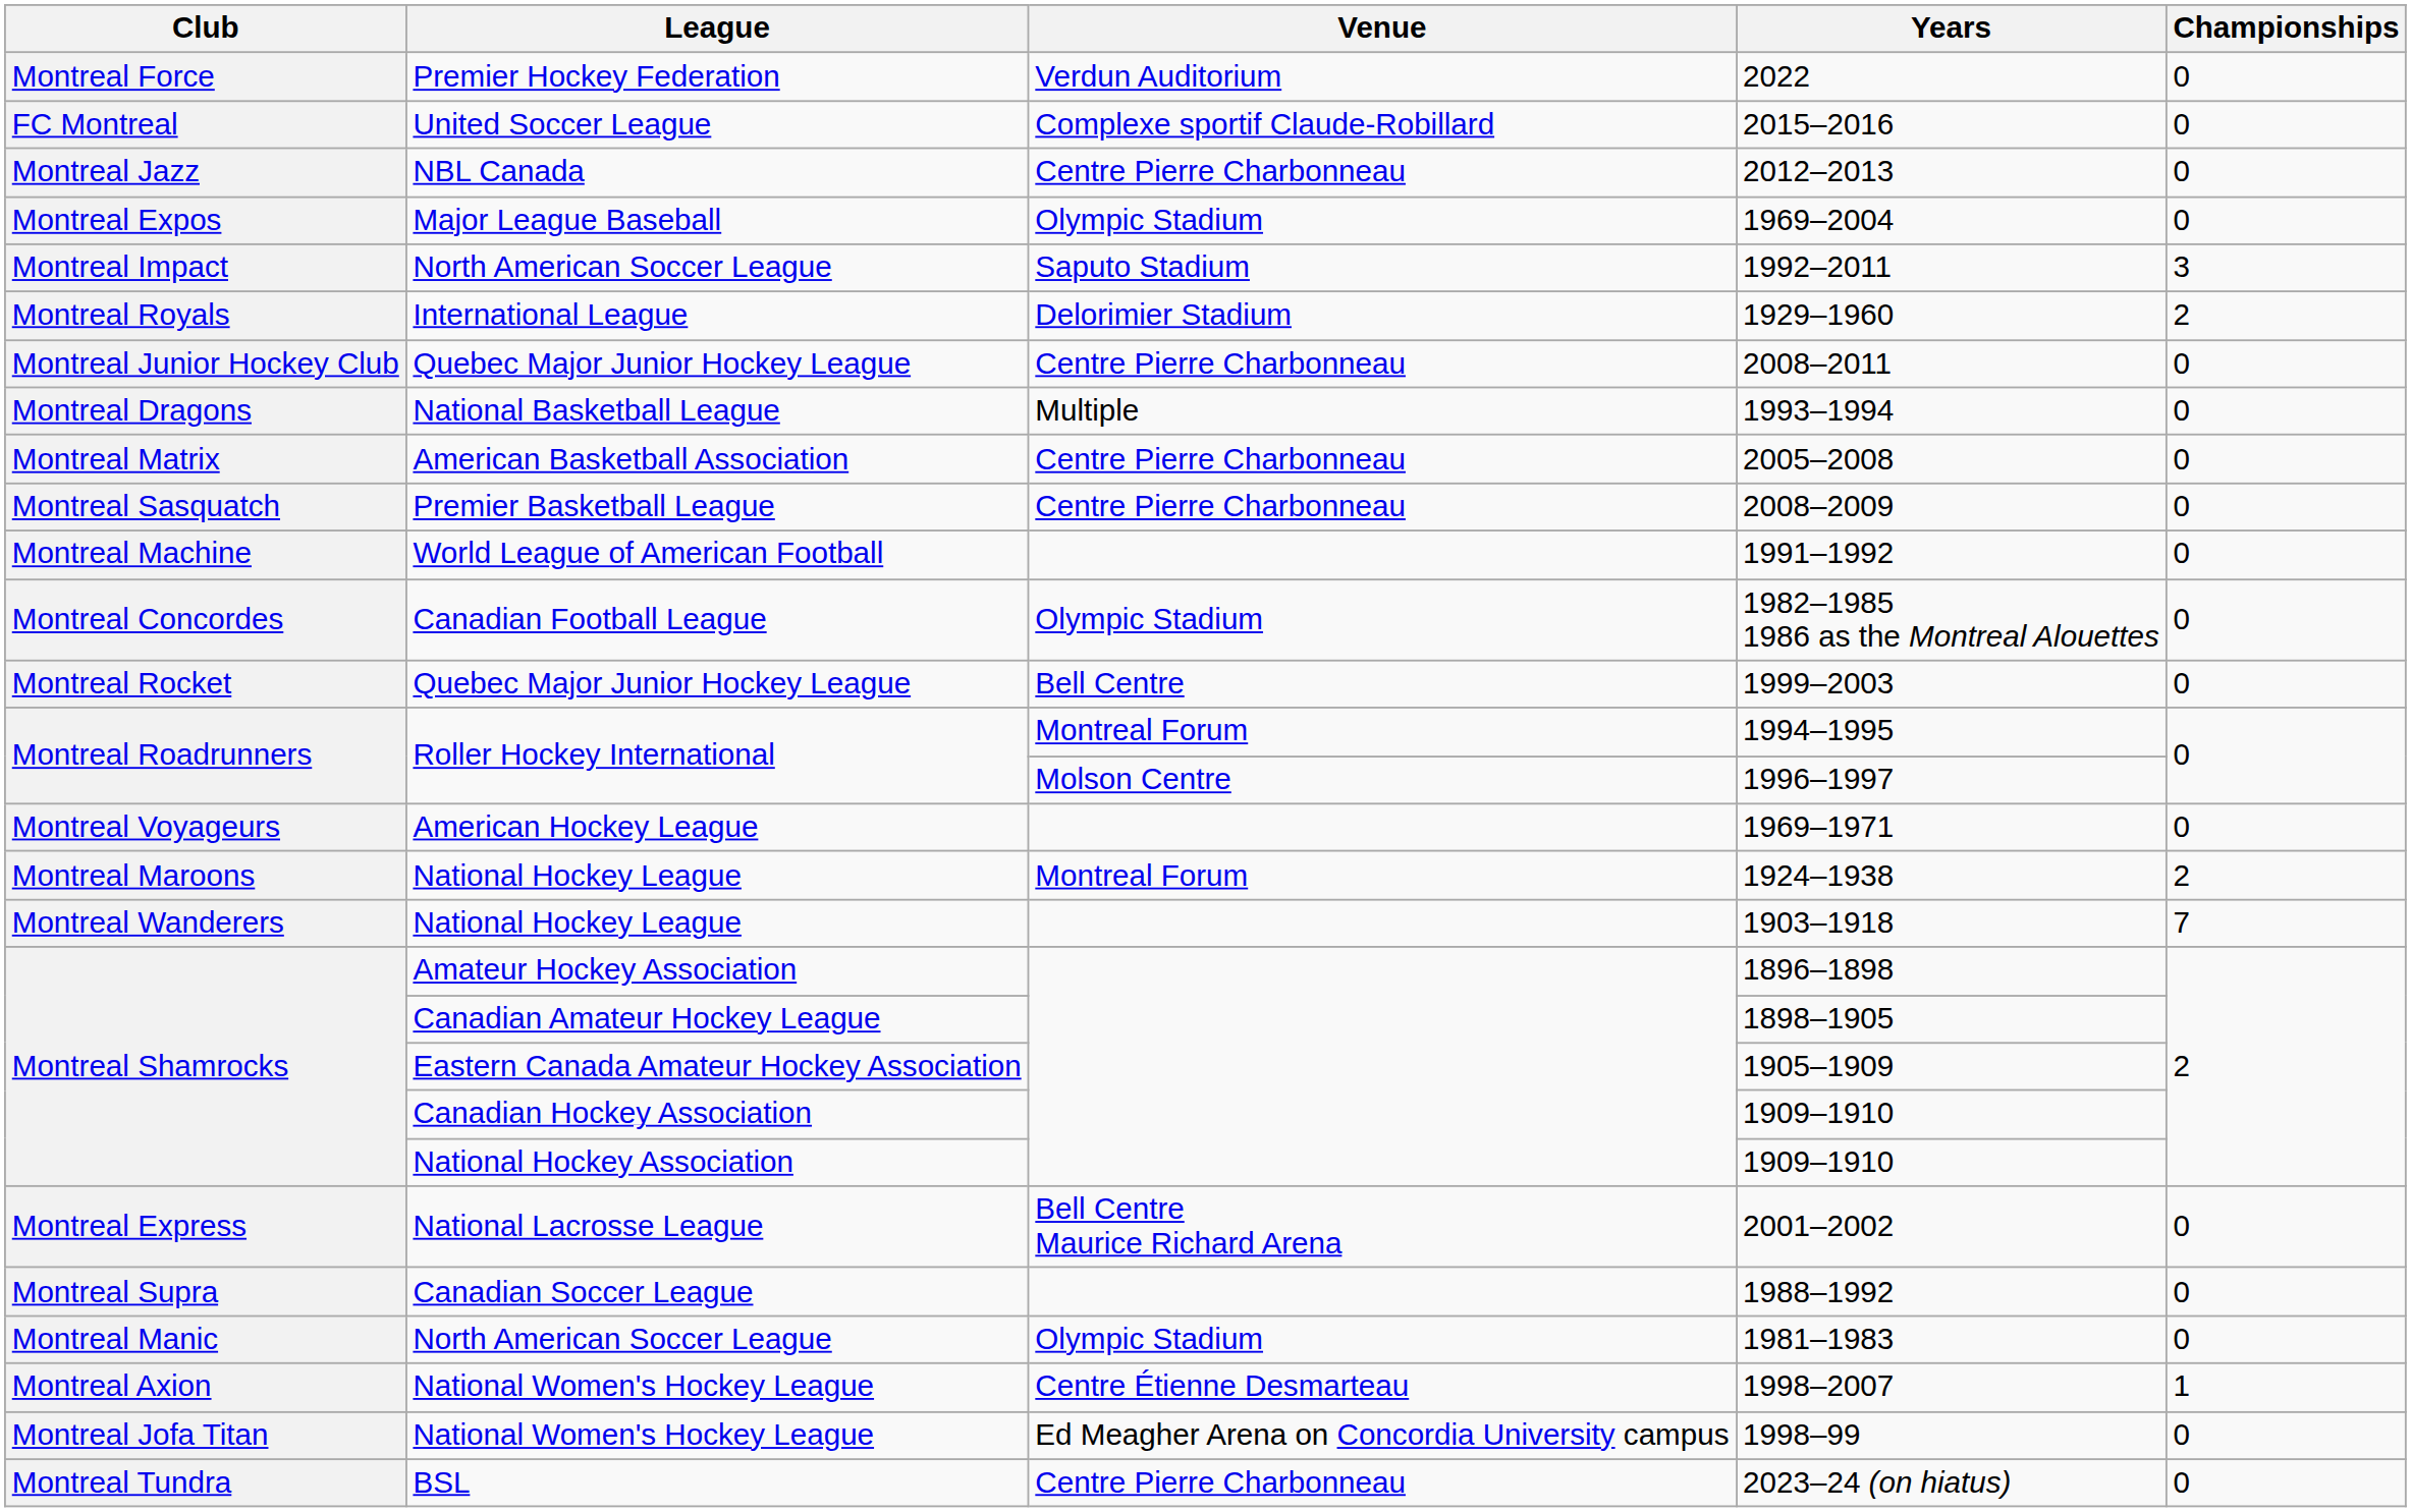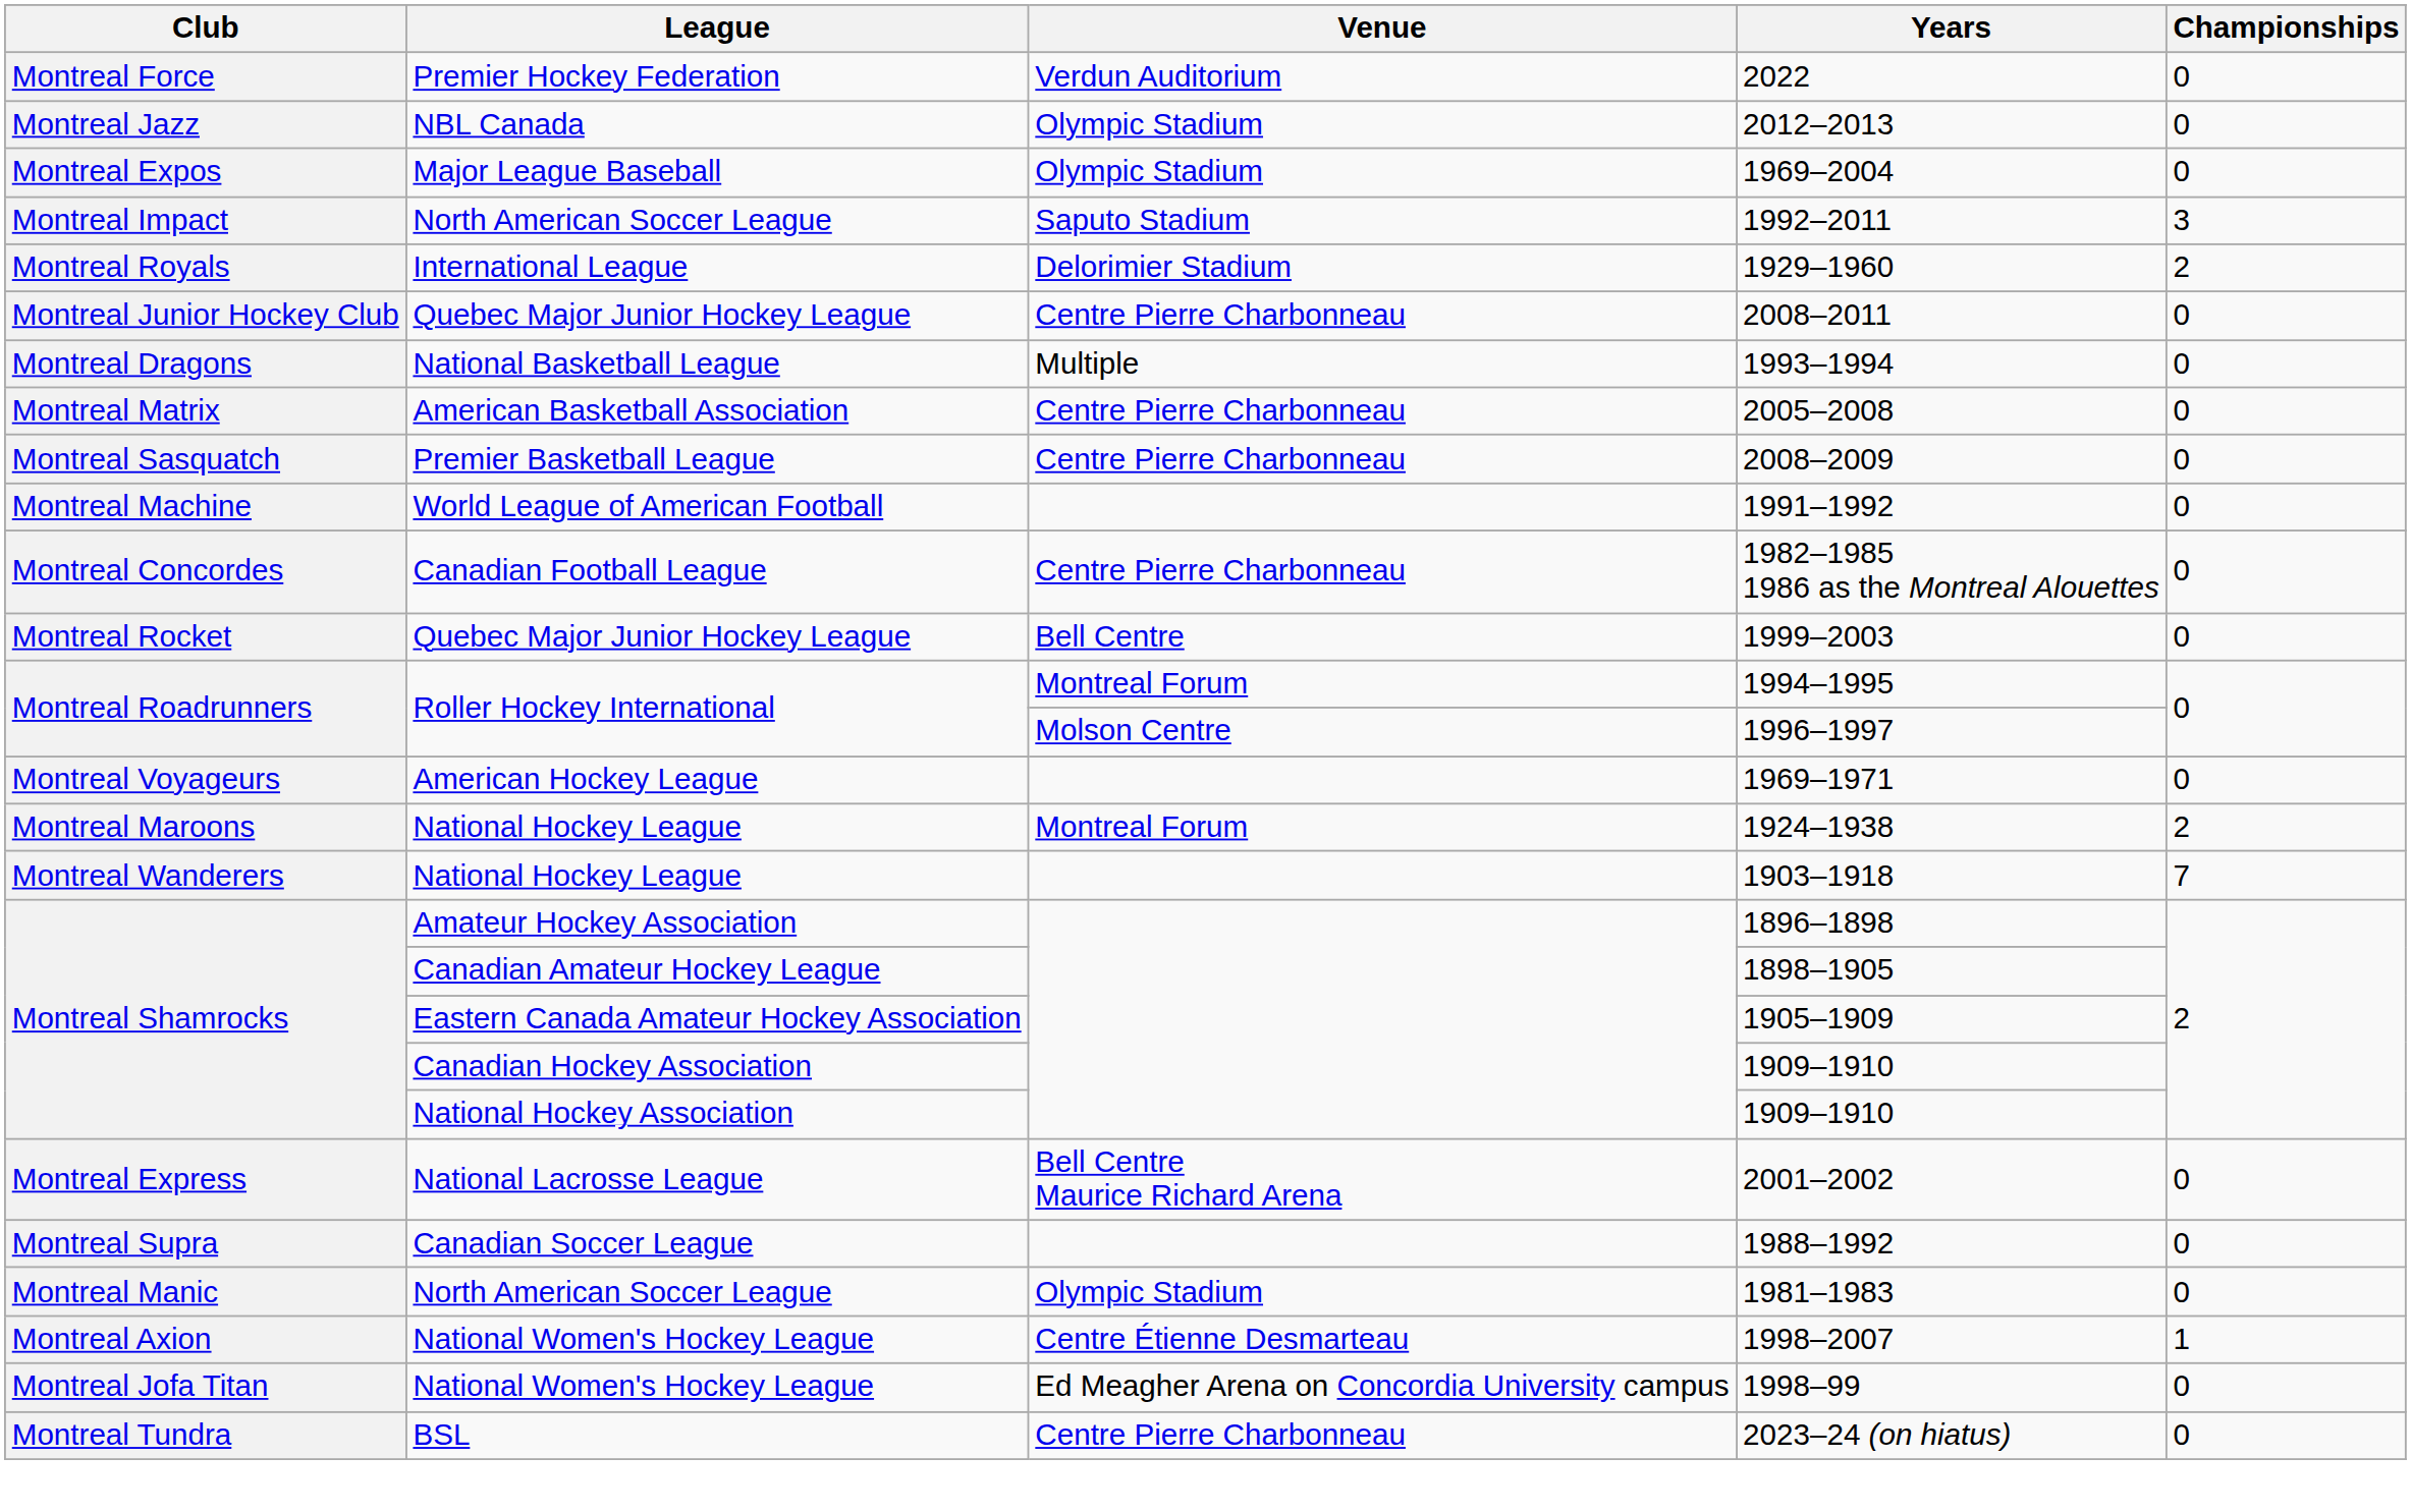 <table class="wikitable">
 <tr>
 <th scope="col">Club</th>
 <th scope="col">League</th>
 <th scope="col">Venue</th>
 <th scope="col">Years</th>
 <th scope="col">Championships</th>
 </tr>
 <tr>
 <th scope="row" style="font-weight: normal; text-align: left;"><a href='#'>Montreal Force</a></th>
 <td><a href='#'>Premier Hockey Federation</a></td>
 <td><a href='#'>Verdun Auditorium</a></td>
 <td>2022</td>
 <td>0</td>
 </tr>
 <tr>
-<th scope="row" style="font-weight: normal; text-align: left;"><a href='#'>FC Montreal</a></th>
-<td><a href='#'>United Soccer League</a></td>
-<td><a href='#'>Complexe sportif Claude-Robillard</a></td>
-<td>2015–2016</td>
-<td>0</td>
-</tr>
-<tr>
 <th scope="row" style="font-weight: normal; text-align: left;"><a href='#'>Montreal Jazz</a></th>
 <td><a href='#'>NBL Canada</a></td>
-<td><a href='#'>Centre Pierre Charbonneau</a></td>
+<td><a href='#'>Olympic Stadium</a></td>
 <td>2012–2013</td>
 <td>0</td>
 </tr>
 <tr>
 <th scope="row" style="font-weight: normal; text-align: left;"><a href='#'>Montreal Expos</a></th>
 <td><a href='#'>Major League Baseball</a></td>
 <td><a href='#'>Olympic Stadium</a></td>
 <td>1969–2004</td>
 <td>0</td>
 </tr>
 <tr>
 <th scope="row" style="font-weight: normal; text-align: left;"><a href='#'>Montreal Impact</a></th>
 <td><a href='#'>North American Soccer League</a></td>
 <td><a href='#'>Saputo Stadium</a></td>
 <td>1992–2011</td>
 <td>3</td>
 </tr>
 <tr>
 <th scope="row" style="font-weight: normal; text-align: left;"><a href='#'>Montreal Royals</a></th>
 <td><a href='#'>International League</a></td>
 <td><a href='#'>Delorimier Stadium</a></td>
 <td>1929–1960</td>
 <td>2</td>
 </tr>
 <tr>
 <th scope="row" style="font-weight: normal; text-align: left;"><a href='#'>Montreal Junior Hockey Club</a></th>
 <td><a href='#'>Quebec Major Junior Hockey League</a></td>
 <td><a href='#'>Centre Pierre Charbonneau</a></td>
 <td>2008–2011</td>
 <td>0</td>
 </tr>
 <tr>
 <th scope="row" style="font-weight: normal; text-align: left;"><a href='#'>Montreal Dragons</a></th>
 <td><a href='#'>National Basketball League</a></td>
 <td>Multiple</td>
 <td>1993–1994</td>
 <td>0</td>
 </tr>
 <tr>
 <th scope="row" style="font-weight: normal; text-align: left;"><a href='#'>Montreal Matrix</a></th>
 <td><a href='#'>American Basketball Association</a></td>
 <td><a href='#'>Centre Pierre Charbonneau</a></td>
 <td>2005–2008</td>
 <td>0</td>
 </tr>
 <tr>
 <th scope="row" style="font-weight: normal; text-align: left;"><a href='#'>Montreal Sasquatch</a></th>
 <td><a href='#'>Premier Basketball League</a></td>
 <td><a href='#'>Centre Pierre Charbonneau</a></td>
 <td>2008–2009</td>
 <td>0</td>
 </tr>
 <tr>
 <th scope="row" style="font-weight: normal; text-align: left;"><a href='#'>Montreal Machine</a></th>
 <td><a href='#'>World League of American Football</a></td>
 <td></td>
 <td>1991–1992</td>
 <td>0</td>
 </tr>
 <tr>
 <th scope="row" style="font-weight: normal; text-align: left;"><a href='#'>Montreal Concordes</a></th>
 <td><a href='#'>Canadian Football League</a></td>
-<td><a href='#'>Olympic Stadium</a></td>
+<td><a href='#'>Centre Pierre Charbonneau</a></td>
 <td>1982–1985 <br> 1986 as the <em>Montreal Alouettes</em></td>
 <td>0</td>
 </tr>
 <tr>
 <th scope="row" style="font-weight: normal; text-align: left;"><a href='#'>Montreal Rocket</a></th>
 <td><a href='#'>Quebec Major Junior Hockey League</a></td>
 <td><a href='#'>Bell Centre</a></td>
 <td>1999–2003</td>
 <td>0</td>
 </tr>
 <tr>
 <th rowspan="2" scope="row" style="font-weight: normal; text-align: left;"><a href='#'>Montreal Roadrunners</a></th>
 <td rowspan="2"><a href='#'>Roller Hockey International</a></td>
 <td><a href='#'>Montreal Forum</a></td>
 <td>1994–1995</td>
 <td rowspan="2">0</td>
 </tr>
 <tr>
 <td><a href='#'>Molson Centre</a></td>
 <td>1996–1997</td>
 </tr>
 <tr>
 <th scope="row" style="font-weight: normal; text-align: left;"><a href='#'>Montreal Voyageurs</a></th>
 <td><a href='#'>American Hockey League</a></td>
 <td></td>
 <td>1969–1971</td>
 <td>0</td>
 </tr>
 <tr>
 <th scope="row" style="font-weight: normal; text-align: left;"><a href='#'>Montreal Maroons</a></th>
 <td><a href='#'>National Hockey League</a></td>
 <td><a href='#'>Montreal Forum</a></td>
 <td>1924–1938</td>
 <td>2</td>
 </tr>
 <tr>
 <th scope="row" style="font-weight: normal; text-align: left;"><a href='#'>Montreal Wanderers</a></th>
 <td><a href='#'>National Hockey League</a></td>
 <td></td>
 <td>1903–1918</td>
 <td>7</td>
 </tr>
 <tr>
 <th rowspan="5" scope="row" style="font-weight: normal; text-align: left;"><a href='#'>Montreal Shamrocks</a></th>
 <td><a href='#'>Amateur Hockey Association</a></td>
 <td rowspan="5"></td>
 <td>1896–1898</td>
 <td rowspan="5">2</td>
 </tr>
 <tr>
 <td><a href='#'>Canadian Amateur Hockey League</a></td>
 <td>1898–1905</td>
 </tr>
 <tr>
 <td><a href='#'>Eastern Canada Amateur Hockey Association</a></td>
 <td>1905–1909</td>
 </tr>
 <tr>
 <td><a href='#'>Canadian Hockey Association</a></td>
 <td>1909–1910</td>
 </tr>
 <tr>
 <td><a href='#'>National Hockey Association</a></td>
 <td>1909–1910</td>
 </tr>
 <tr>
 <th scope="row" style="font-weight: normal; text-align: left;"><a href='#'>Montreal Express</a></th>
 <td><a href='#'>National Lacrosse League</a></td>
 <td><a href='#'>Bell Centre</a><br><a href='#'>Maurice Richard Arena</a></td>
 <td>2001–2002</td>
 <td>0</td>
 </tr>
 <tr>
 <th scope="row" style="font-weight: normal; text-align: left;"><a href='#'>Montreal Supra</a></th>
 <td><a href='#'>Canadian Soccer League</a></td>
 <td></td>
 <td>1988–1992</td>
 <td>0</td>
 </tr>
 <tr>
 <th scope="row" style="font-weight: normal; text-align: left;"><a href='#'>Montreal Manic</a></th>
 <td><a href='#'>North American Soccer League</a></td>
 <td><a href='#'>Olympic Stadium</a></td>
 <td>1981–1983</td>
 <td>0</td>
 </tr>
 <tr>
 <th scope="row" style="font-weight: normal; text-align: left;"><a href='#'>Montreal Axion</a></th>
 <td><a href='#'>National Women's Hockey League</a></td>
 <td><a href='#'>Centre Étienne Desmarteau</a></td>
 <td>1998–2007</td>
 <td>1</td>
 </tr>
 <tr>
 <th scope="row" style="font-weight: normal; text-align: left;"><a href='#'>Montreal Jofa Titan</a></th>
 <td><a href='#'>National Women's Hockey League</a></td>
 <td>Ed Meagher Arena on <a href='#'>Concordia University</a> campus</td>
 <td>1998–99</td>
 <td>0</td>
 </tr>
 <tr>
 <th scope="row" style="font-weight: normal; text-align: left;"><a href='#'>Montreal Tundra</a></th>
 <td><a href='#'>BSL</a></td>
 <td><a href='#'>Centre Pierre Charbonneau</a></td>
 <td>2023–24 <em>(on hiatus)</em></td>
 <td>0</td>
 </tr>
 </table>
